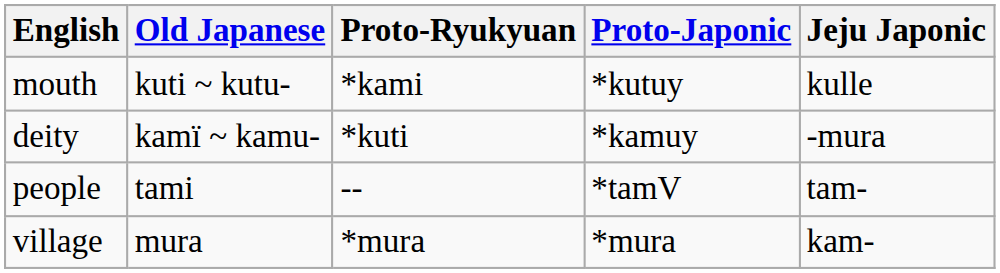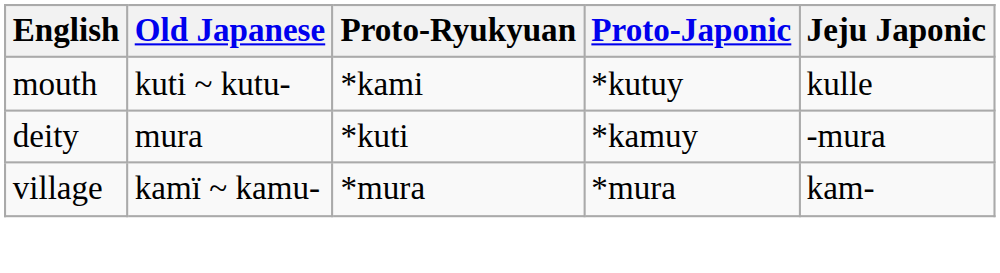 <table class="wikitable">
 <tr>
 <th>English</th>
 <th><a href='#'>Old Japanese</a></th>
 <th>Proto-Ryukyuan</th>
 <th><a href='#'>Proto-Japonic</a></th>
 <th>Jeju Japonic</th>
 </tr>
 <tr>
 <td>mouth</td>
 <td>kuti ~ kutu-</td>
 <td>*kami</td>
 <td>*kutuy</td>
 <td>kulle</td>
 </tr>
 <tr>
 <td>deity</td>
-<td>kamï ~ kamu-</td>
+<td>mura</td>
 <td>*kuti</td>
 <td>*kamuy</td>
 <td>-mura</td>
 </tr>
 <tr>
-<td>people</td>
-<td>tami</td>
-<td>--</td>
-<td>*tamV</td>
-<td>tam-</td>
-</tr>
-<tr>
 <td>village</td>
-<td>mura</td>
+<td>kamï ~ kamu-</td>
 <td>*mura</td>
 <td>*mura</td>
 <td>kam-</td>
 </tr>
 </table>
